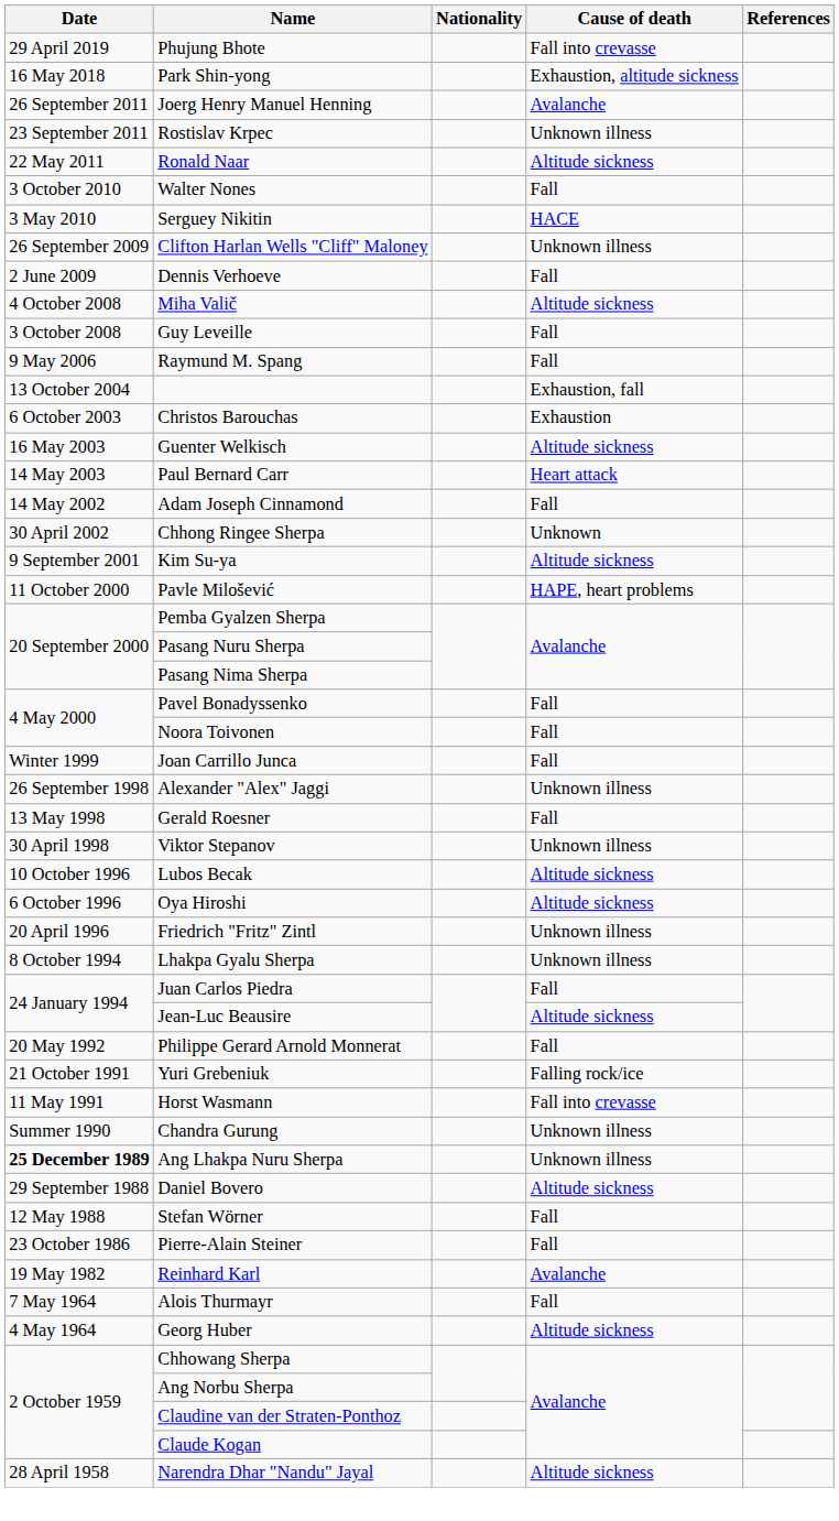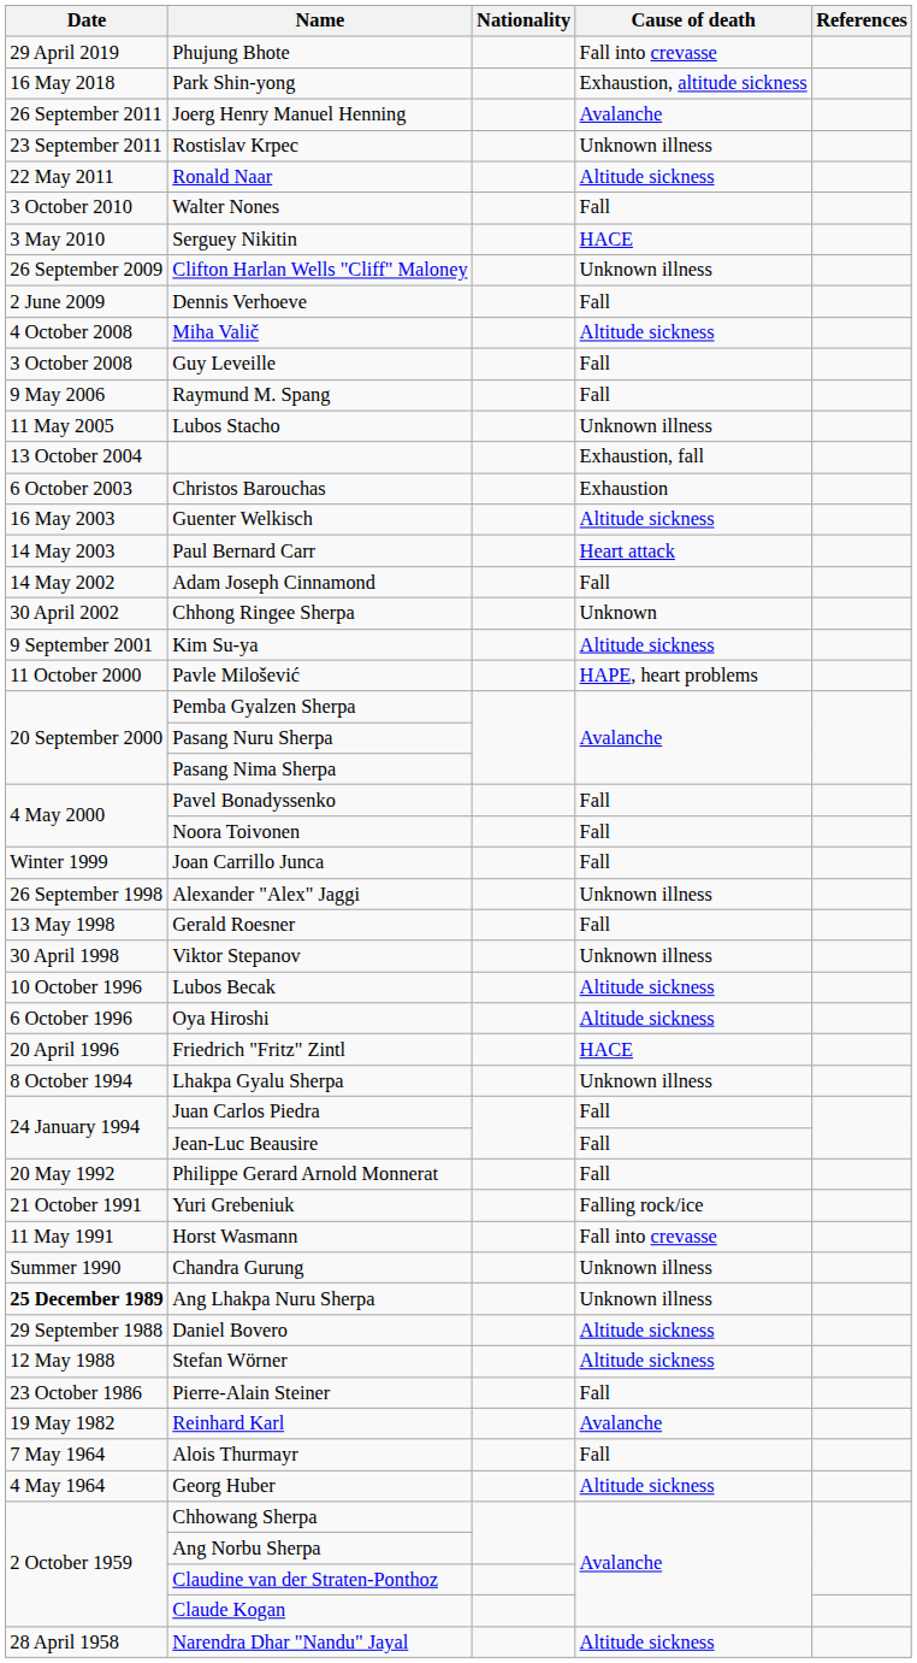 <table class="wikitable sortable mw-collapsible">
 <tr>
 <th>Date</th>
 <th>Name</th>
 <th>Nationality</th>
 <th>Cause of death</th>
 <th>References</th>
 </tr>
 <tr>
 <td>29 April 2019</td>
 <td>Phujung Bhote</td>
 <td></td>
 <td>Fall into <a href='#'>crevasse</a></td>
 <td></td>
 </tr>
 <tr>
 <td>16 May 2018</td>
 <td>Park Shin-yong</td>
 <td></td>
 <td>Exhaustion, <a href='#'>altitude sickness</a></td>
 <td></td>
 </tr>
 <tr>
 <td>26 September 2011</td>
 <td>Joerg Henry Manuel Henning</td>
 <td></td>
 <td><a href='#'>Avalanche</a></td>
 <td></td>
 </tr>
 <tr>
 <td>23 September 2011</td>
 <td>Rostislav Krpec</td>
 <td></td>
 <td>Unknown illness</td>
 <td></td>
 </tr>
 <tr>
 <td>22 May 2011</td>
 <td><a href='#'>Ronald Naar</a></td>
 <td></td>
 <td><a href='#'>Altitude sickness</a></td>
 <td></td>
 </tr>
 <tr>
 <td>3 October 2010</td>
 <td>Walter Nones</td>
 <td></td>
 <td>Fall</td>
 <td></td>
 </tr>
 <tr>
 <td>3 May 2010</td>
 <td>Serguey Nikitin</td>
 <td></td>
 <td><a href='#'>HACE</a></td>
 <td></td>
 </tr>
 <tr>
 <td>26 September 2009</td>
 <td><a href='#'>Clifton Harlan Wells "Cliff" Maloney</a></td>
 <td></td>
 <td>Unknown illness</td>
 <td></td>
 </tr>
 <tr>
 <td>2 June 2009</td>
 <td>Dennis Verhoeve</td>
 <td></td>
 <td>Fall</td>
 <td></td>
 </tr>
 <tr>
 <td>4 October 2008</td>
 <td><a href='#'>Miha Valič</a></td>
 <td></td>
 <td><a href='#'>Altitude sickness</a></td>
 <td></td>
 </tr>
 <tr>
 <td>3 October 2008</td>
 <td>Guy Leveille</td>
 <td></td>
 <td>Fall</td>
 <td></td>
 </tr>
 <tr>
 <td>9 May 2006</td>
 <td>Raymund M. Spang</td>
 <td></td>
 <td>Fall</td>
+<td></td>
+</tr>
+<tr>
+<td>11 May 2005</td>
+<td>Lubos Stacho</td>
+<td></td>
+<td>Unknown illness</td>
 <td></td>
 </tr>
 <tr>
 <td>13 October 2004</td>
 <td></td>
 <td></td>
 <td>Exhaustion, fall</td>
 <td></td>
 </tr>
 <tr>
 <td>6 October 2003</td>
 <td>Christos Barouchas</td>
 <td></td>
 <td>Exhaustion</td>
 <td></td>
 </tr>
 <tr>
 <td>16 May 2003</td>
 <td>Guenter Welkisch</td>
 <td></td>
 <td><a href='#'>Altitude sickness</a></td>
 <td></td>
 </tr>
 <tr>
 <td>14 May 2003</td>
 <td>Paul Bernard Carr</td>
 <td></td>
 <td><a href='#'>Heart attack</a></td>
 <td></td>
 </tr>
 <tr>
 <td>14 May 2002</td>
 <td>Adam Joseph Cinnamond</td>
 <td></td>
 <td>Fall</td>
 <td></td>
 </tr>
 <tr>
 <td>30 April 2002</td>
 <td>Chhong Ringee Sherpa</td>
 <td></td>
 <td>Unknown</td>
 <td></td>
 </tr>
 <tr>
 <td>9 September 2001</td>
 <td>Kim Su-ya</td>
 <td></td>
 <td><a href='#'>Altitude sickness</a></td>
 <td></td>
 </tr>
 <tr>
 <td>11 October 2000</td>
 <td>Pavle Milošević</td>
 <td></td>
 <td><a href='#'>HAPE</a>, heart problems</td>
 <td></td>
 </tr>
 <tr>
 <td rowspan="3">20 September 2000</td>
 <td>Pemba Gyalzen Sherpa</td>
 <td rowspan="3"></td>
 <td rowspan="3"><a href='#'>Avalanche</a></td>
 <td rowspan="3"></td>
 </tr>
 <tr>
 <td>Pasang Nuru Sherpa</td>
 </tr>
 <tr>
 <td>Pasang Nima Sherpa</td>
 </tr>
 <tr>
 <td rowspan="2">4 May 2000</td>
 <td>Pavel Bonadyssenko</td>
 <td></td>
 <td>Fall</td>
 <td></td>
 </tr>
 <tr>
 <td>Noora Toivonen</td>
 <td></td>
 <td>Fall</td>
 <td></td>
 </tr>
 <tr>
 <td>Winter 1999</td>
 <td>Joan Carrillo Junca</td>
 <td></td>
 <td>Fall</td>
 <td></td>
 </tr>
 <tr>
 <td>26 September 1998</td>
 <td>Alexander "Alex" Jaggi</td>
 <td></td>
 <td>Unknown illness</td>
 <td></td>
 </tr>
 <tr>
 <td>13 May 1998</td>
 <td>Gerald Roesner</td>
 <td></td>
 <td>Fall</td>
 <td></td>
 </tr>
 <tr>
 <td>30 April 1998</td>
 <td>Viktor Stepanov</td>
 <td></td>
 <td>Unknown illness</td>
 <td></td>
 </tr>
 <tr>
 <td>10 October 1996</td>
 <td>Lubos Becak</td>
 <td></td>
 <td><a href='#'>Altitude sickness</a></td>
 <td></td>
 </tr>
 <tr>
 <td>6 October 1996</td>
 <td>Oya Hiroshi</td>
 <td></td>
 <td><a href='#'>Altitude sickness</a></td>
 <td></td>
 </tr>
 <tr>
 <td>20 April 1996</td>
 <td>Friedrich "Fritz" Zintl</td>
 <td></td>
-<td>Unknown illness</td>
+<td><a href='#'>HACE</a></td>
 <td></td>
 </tr>
 <tr>
 <td>8 October 1994</td>
 <td>Lhakpa Gyalu Sherpa</td>
 <td></td>
 <td>Unknown illness</td>
 <td></td>
 </tr>
 <tr>
 <td rowspan="2">24 January 1994</td>
 <td>Juan Carlos Piedra</td>
 <td rowspan="2"></td>
 <td>Fall</td>
 <td rowspan="2"></td>
 </tr>
 <tr>
 <td>Jean-Luc Beausire</td>
-<td><a href='#'>Altitude sickness</a></td>
+<td>Fall</td>
 </tr>
 <tr>
 <td>20 May 1992</td>
 <td>Philippe Gerard Arnold Monnerat</td>
 <td></td>
 <td>Fall</td>
 <td></td>
 </tr>
 <tr>
 <td>21 October 1991</td>
 <td>Yuri Grebeniuk</td>
 <td></td>
 <td>Falling rock/ice</td>
 <td></td>
 </tr>
 <tr>
 <td>11 May 1991</td>
 <td>Horst Wasmann</td>
 <td></td>
 <td>Fall into <a href='#'>crevasse</a></td>
 <td></td>
 </tr>
 <tr>
 <td>Summer 1990</td>
 <td>Chandra Gurung</td>
 <td></td>
 <td>Unknown illness</td>
 <td></td>
 </tr>
 <tr>
 <td><strong>25 December 1989</strong></td>
 <td>Ang Lhakpa Nuru Sherpa</td>
 <td></td>
 <td>Unknown illness</td>
 <td></td>
 </tr>
 <tr>
 <td>29 September 1988</td>
 <td>Daniel Bovero</td>
 <td></td>
 <td><a href='#'>Altitude sickness</a></td>
 <td></td>
 </tr>
 <tr>
 <td>12 May 1988</td>
 <td>Stefan Wörner</td>
 <td></td>
-<td>Fall</td>
+<td><a href='#'>Altitude sickness</a></td>
 <td></td>
 </tr>
 <tr>
 <td>23 October 1986</td>
 <td>Pierre-Alain Steiner</td>
 <td></td>
 <td>Fall</td>
 <td></td>
 </tr>
 <tr>
 <td>19 May 1982</td>
 <td><a href='#'>Reinhard Karl</a></td>
 <td></td>
 <td><a href='#'>Avalanche</a></td>
 <td></td>
 </tr>
 <tr>
 <td>7 May 1964</td>
 <td>Alois Thurmayr</td>
 <td></td>
 <td>Fall</td>
 <td></td>
 </tr>
 <tr>
 <td>4 May 1964</td>
 <td>Georg Huber</td>
 <td></td>
 <td><a href='#'>Altitude sickness</a></td>
 <td></td>
 </tr>
 <tr>
 <td rowspan="4">2 October 1959</td>
 <td>Chhowang Sherpa</td>
 <td rowspan="2"></td>
 <td rowspan="4"><a href='#'>Avalanche</a></td>
 <td rowspan="3"></td>
 </tr>
 <tr>
 <td>Ang Norbu Sherpa</td>
 </tr>
 <tr>
 <td><a href='#'>Claudine van der Straten-Ponthoz</a></td>
 <td></td>
 </tr>
 <tr>
 <td><a href='#'>Claude Kogan</a></td>
 <td></td>
 <td></td>
 </tr>
 <tr>
 <td>28 April 1958</td>
 <td><a href='#'>Narendra Dhar "Nandu" Jayal</a></td>
 <td></td>
 <td><a href='#'>Altitude sickness</a></td>
 <td></td>
 </tr>
 </table>
